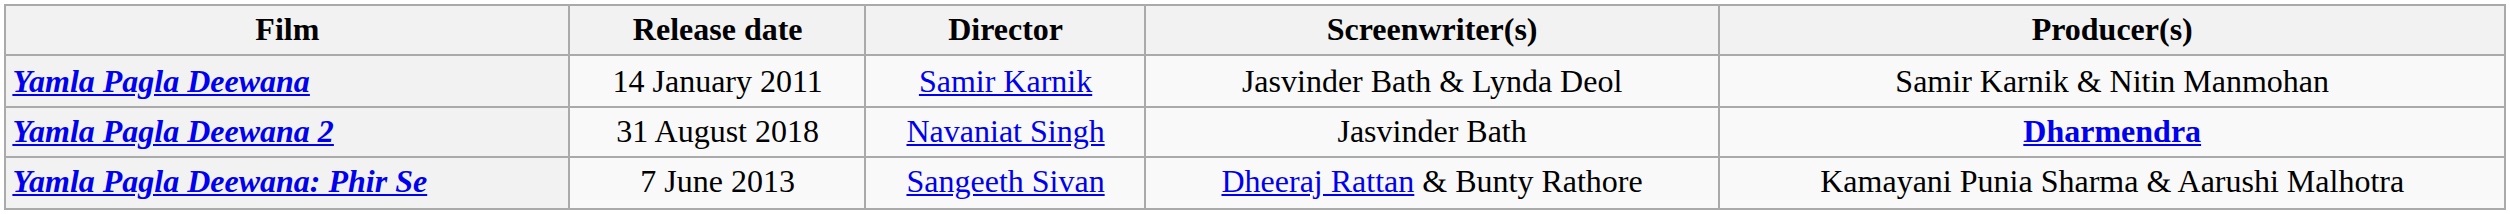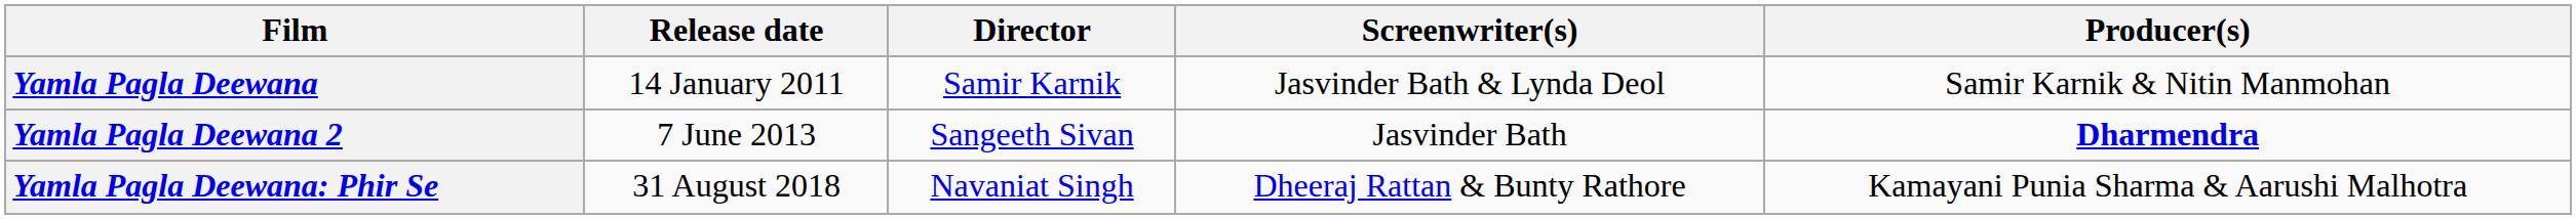 <table class="wikitable plainrowheaders"  style="text-align:center; width:99%;">
 <tr>
 <th scope="col">Film</th>
 <th scope="col">Release date</th>
 <th scope="col">Director</th>
 <th scope="col">Screenwriter(s)</th>
 <th colspan="2" scope="col">Producer(s)</th>
 </tr>
 <tr>
 <th scope="row" style="text-align:left"><em><a href='#'>Yamla Pagla Deewana</a></em></th>
 <td>14 January 2011</td>
 <td><a href='#'>Samir Karnik</a></td>
 <td>Jasvinder Bath & Lynda Deol</td>
 <td>Samir Karnik & Nitin Manmohan</td>
 </tr>
 <tr>
 <th scope="row" style="text-align:left"><em><a href='#'>Yamla Pagla Deewana 2</a></em></th>
-<td>31 August 2018</td>
-<td><a href='#'>Navaniat Singh</a></td>
+<td>7 June 2013</td>
+<td><a href='#'>Sangeeth Sivan</a></td>
 <td>Jasvinder Bath</td>
 <td><strong><a href='#'>Dharmendra</a></strong></td>
 </tr>
 <tr>
 <th scope="row" style="text-align:left"><em><a href='#'>Yamla Pagla Deewana: Phir Se</a></em></th>
-<td>7 June 2013</td>
-<td><a href='#'>Sangeeth Sivan</a></td>
+<td>31 August 2018</td>
+<td><a href='#'>Navaniat Singh</a></td>
 <td><a href='#'>Dheeraj Rattan</a> & Bunty Rathore</td>
 <td>Kamayani Punia Sharma & Aarushi Malhotra</td>
 </tr>
 <tr>
 </tr>
 </table>
